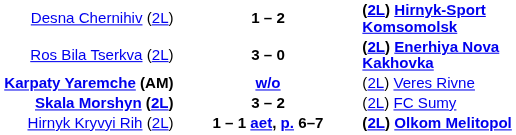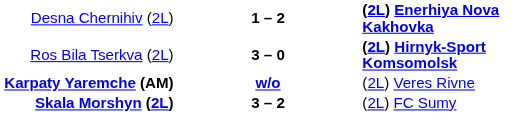 <table width=100% cellspacing=1>
 <tr>
 <th width=20%></th>
 <th width=20%></th>
 <th width=22%></th>
 <th></th>
 </tr>
 <tr style=font-size:90%>
 <td align=right><a href='#'>Desna Chernihiv</a> (<a href='#'>2L</a>)</td>
 <td align=center><strong>1 – 2</strong></td>
-<td><strong>(<a href='#'>2L</a>) <a href='#'>Hirnyk-Sport Komsomolsk</a></strong></td>
+<td><strong>(<a href='#'>2L</a>) <a href='#'>Enerhiya Nova Kakhovka</a></strong></td>
 <td></td>
 </tr>
 <tr style=font-size:90%>
 <td align=right><a href='#'>Ros Bila Tserkva</a> (<a href='#'>2L</a>)</td>
 <td align=center><strong>3 – 0</strong></td>
-<td><strong>(<a href='#'>2L</a>) <a href='#'>Enerhiya Nova Kakhovka</a></strong></td>
+<td><strong>(<a href='#'>2L</a>) <a href='#'>Hirnyk-Sport Komsomolsk</a></strong></td>
 <td></td>
 </tr>
 <tr style=font-size:90%>
 <td align=right><strong><a href='#'>Karpaty Yaremche</a> (AM)</strong></td>
 <td align=center><strong><a href='#'>w/o</a></strong></td>
 <td>(<a href='#'>2L</a>) <a href='#'>Veres Rivne</a></td>
 <td></td>
 </tr>
 <tr style=font-size:90%>
 <td align=right><strong><a href='#'>Skala Morshyn</a> (<a href='#'>2L</a>)</strong></td>
 <td align=center><strong>3 – 2</strong></td>
 <td>(<a href='#'>2L</a>) <a href='#'>FC Sumy</a></td>
 <td></td>
 </tr>
-<tr style=font-size:90%>
-<td align=right><a href='#'>Hirnyk Kryvyi Rih</a> (<a href='#'>2L</a>)</td>
-<td align=center><strong>1 – 1 <a href='#'>aet</a>, <a href='#'>p.</a> 6–7</strong></td>
-<td><strong>(<a href='#'>2L</a>) <a href='#'>Olkom Melitopol</a></strong></td>
-<td></td>
-</tr>
 </table>
